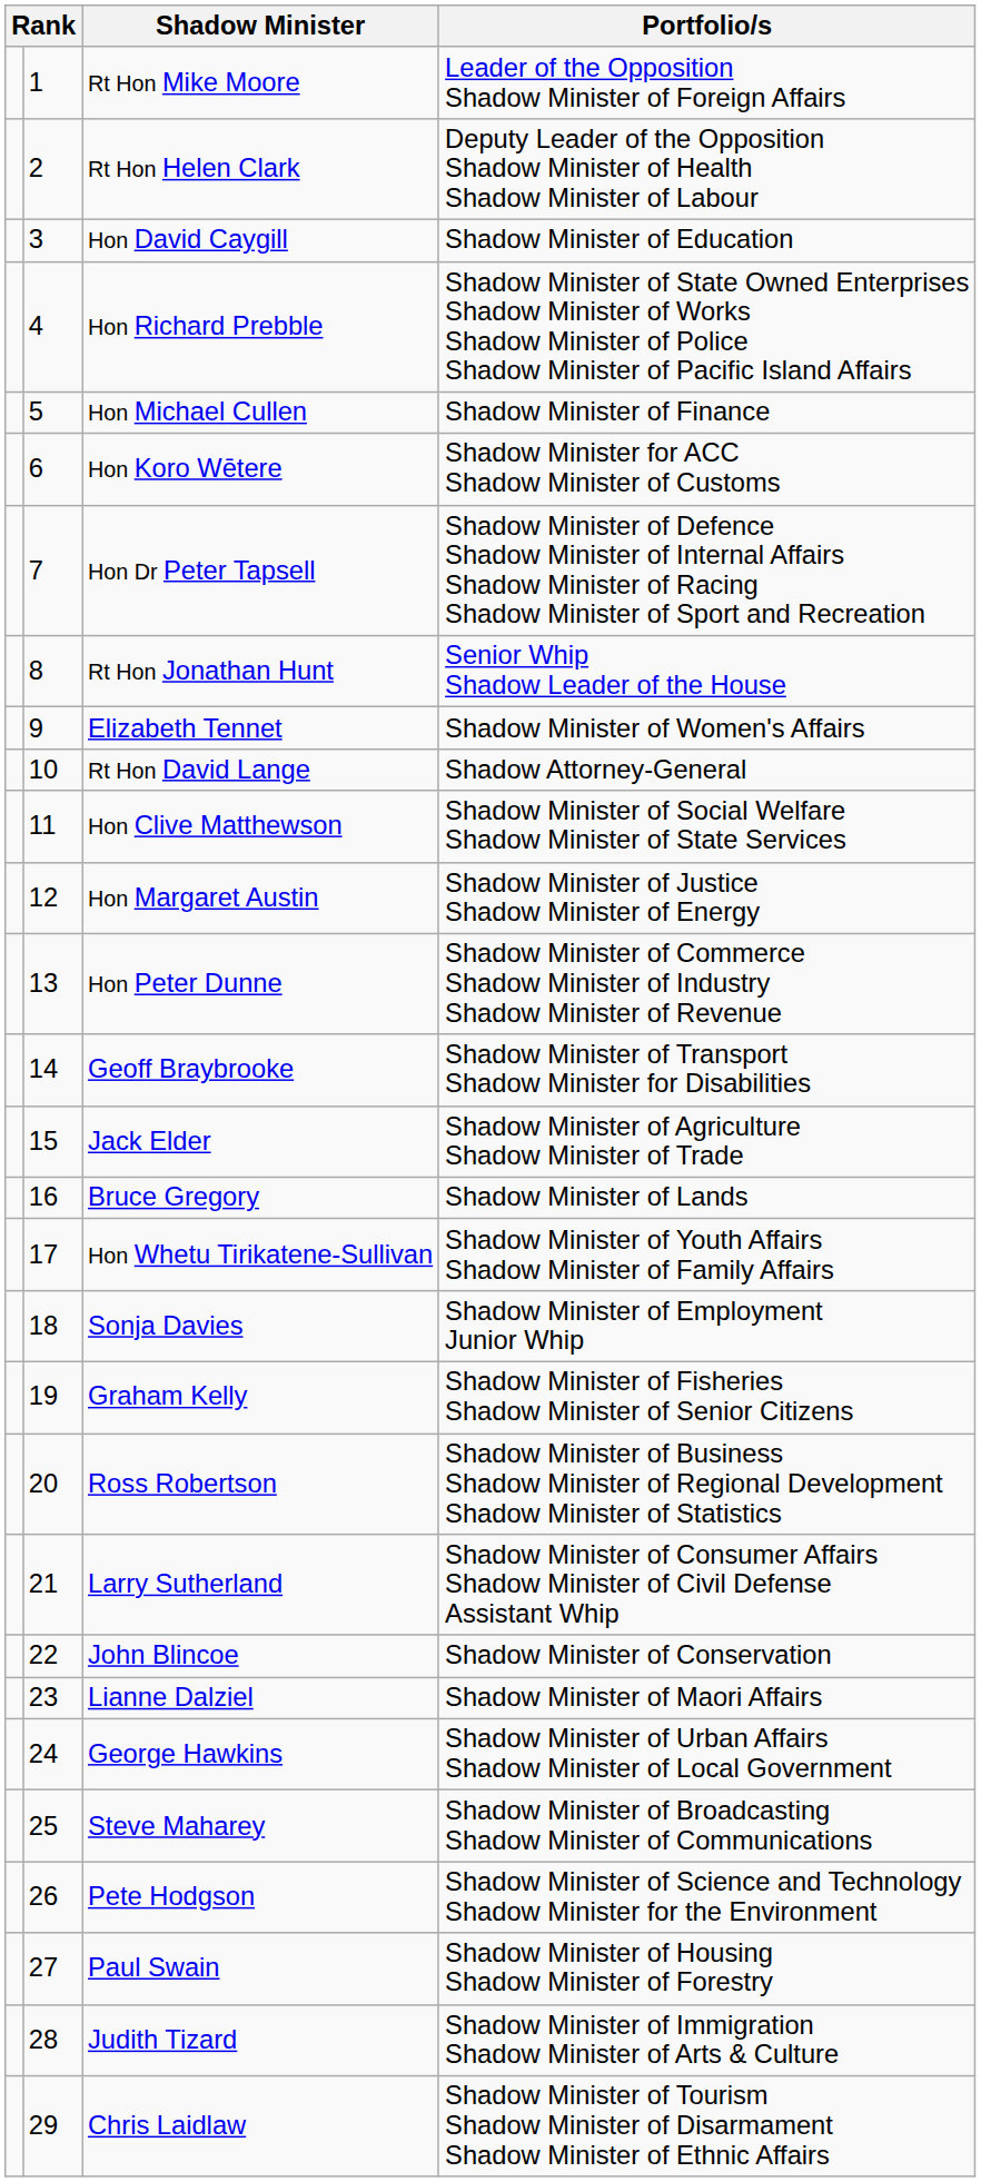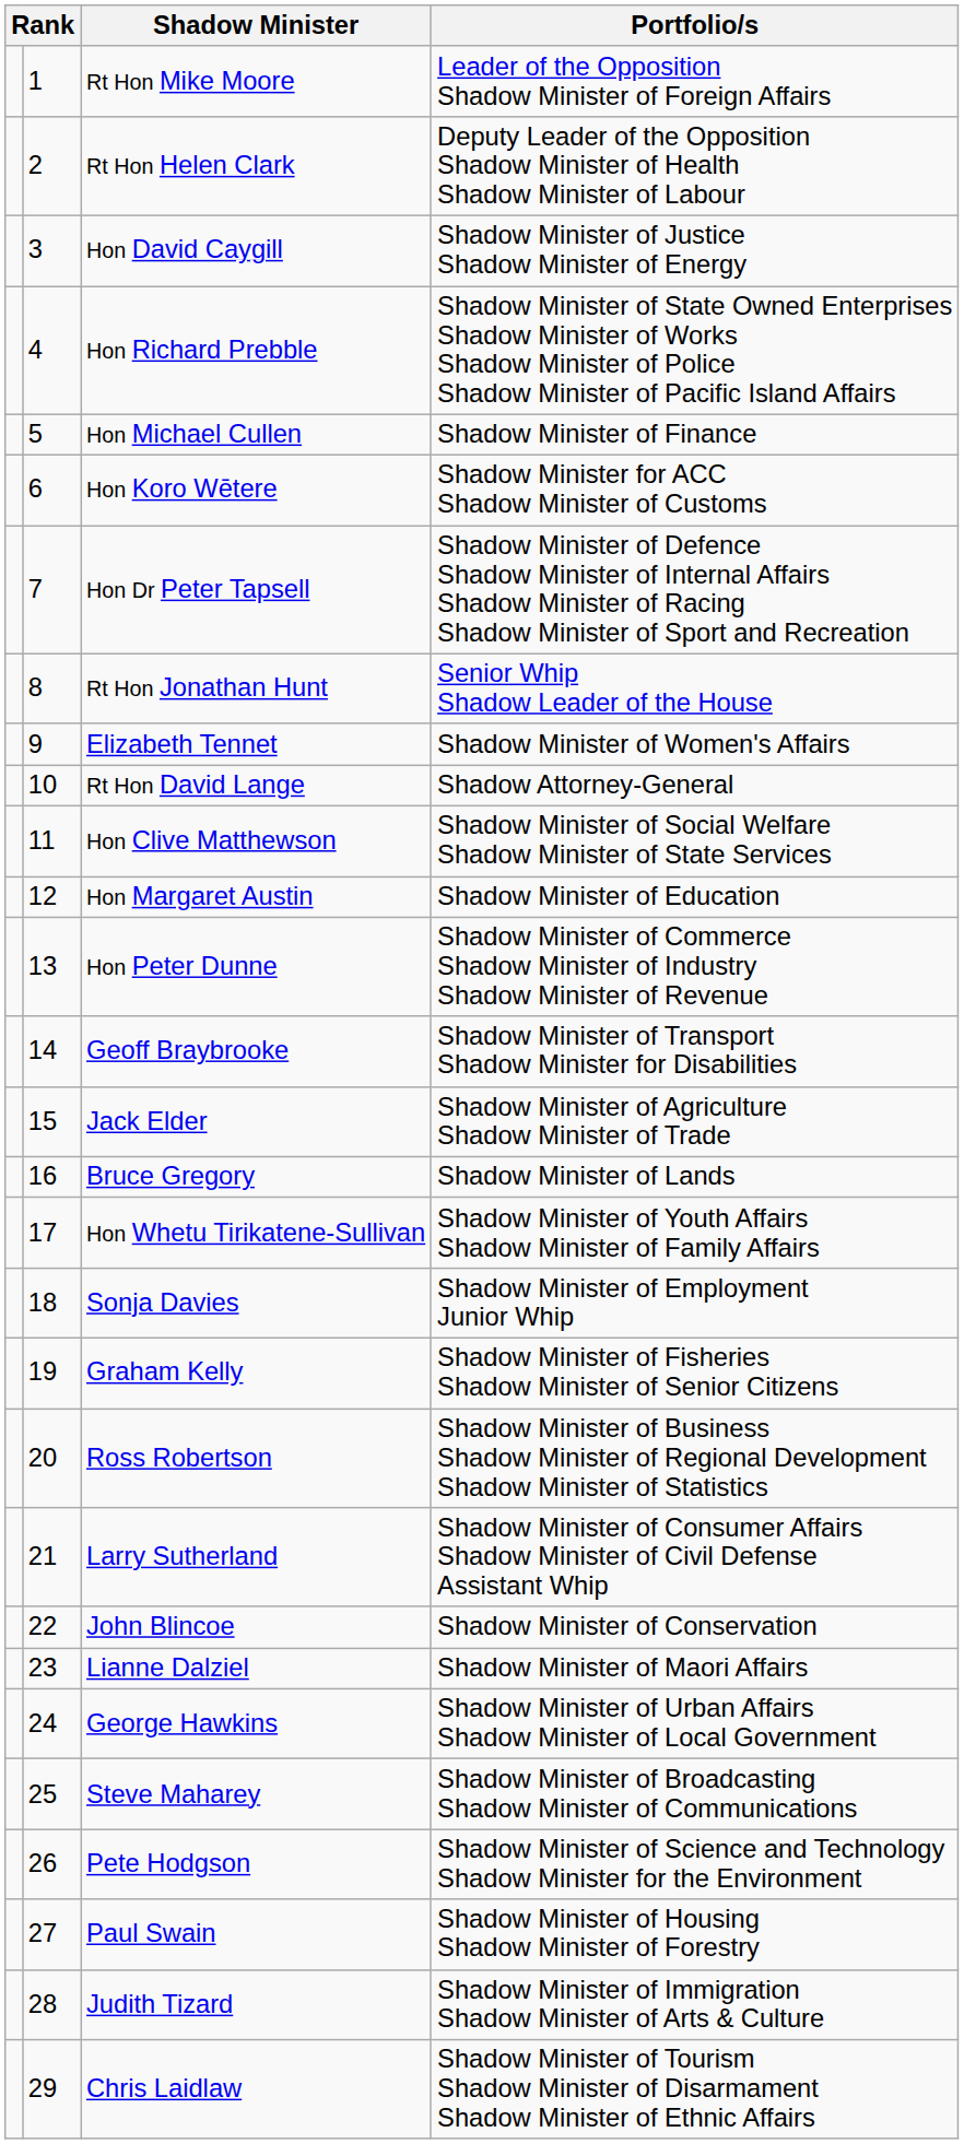 <table class="wikitable">
 <tr>
 <th colspan="2">Rank</th>
 <th>Shadow Minister</th>
 <th>Portfolio/s</th>
 </tr>
 <tr>
 <td bgcolor=></td>
 <td>1</td>
 <td><small>Rt Hon </small><a href='#'>Mike Moore</a></td>
 <td><a href='#'>Leader of the Opposition</a><br>Shadow Minister of Foreign Affairs</td>
 </tr>
 <tr>
 <td bgcolor=></td>
 <td>2</td>
 <td><small>Rt Hon </small><a href='#'>Helen Clark</a></td>
 <td>Deputy Leader of the Opposition<br>Shadow Minister of Health<br>Shadow Minister of Labour</td>
 </tr>
 <tr>
 <td bgcolor=></td>
 <td>3</td>
 <td><small>Hon </small><a href='#'>David Caygill</a></td>
-<td>Shadow Minister of Education</td>
+<td>Shadow Minister of Justice<br>Shadow Minister of Energy</td>
 </tr>
 <tr>
 <td bgcolor=></td>
 <td>4</td>
 <td><small>Hon </small><a href='#'>Richard Prebble</a></td>
 <td>Shadow Minister of State Owned Enterprises<br>Shadow Minister of Works<br>Shadow Minister of Police<br>Shadow Minister of Pacific Island Affairs</td>
 </tr>
 <tr>
 <td bgcolor=></td>
 <td>5</td>
 <td><small>Hon </small><a href='#'>Michael Cullen</a></td>
 <td>Shadow Minister of Finance</td>
 </tr>
 <tr>
 <td bgcolor=></td>
 <td>6</td>
 <td><small>Hon </small><a href='#'>Koro Wētere</a></td>
 <td>Shadow Minister for ACC<br>Shadow Minister of Customs</td>
 </tr>
 <tr>
 <td bgcolor=></td>
 <td>7</td>
 <td><small>Hon Dr </small><a href='#'>Peter Tapsell</a></td>
 <td>Shadow Minister of Defence<br>Shadow Minister of Internal Affairs<br>Shadow Minister of Racing<br>Shadow Minister of Sport and Recreation</td>
 </tr>
 <tr>
 <td bgcolor=></td>
 <td>8</td>
 <td><small>Rt Hon </small><a href='#'>Jonathan Hunt</a></td>
 <td><a href='#'>Senior Whip</a><br><a href='#'>Shadow Leader of the House</a></td>
 </tr>
 <tr>
 <td bgcolor=></td>
 <td>9</td>
 <td><a href='#'>Elizabeth Tennet</a></td>
 <td>Shadow Minister of Women's Affairs</td>
 </tr>
 <tr>
 <td bgcolor=></td>
 <td>10</td>
 <td><small>Rt Hon </small><a href='#'>David Lange</a></td>
 <td>Shadow Attorney-General</td>
 </tr>
 <tr>
 <td bgcolor=></td>
 <td>11</td>
 <td><small>Hon </small><a href='#'>Clive Matthewson</a></td>
 <td>Shadow Minister of Social Welfare<br>Shadow Minister of State Services</td>
 </tr>
 <tr>
 <td bgcolor=></td>
 <td>12</td>
 <td><small>Hon </small><a href='#'>Margaret Austin</a></td>
-<td>Shadow Minister of Justice<br>Shadow Minister of Energy</td>
+<td>Shadow Minister of Education</td>
 </tr>
 <tr>
 <td bgcolor=></td>
 <td>13</td>
 <td><small>Hon </small><a href='#'>Peter Dunne</a></td>
 <td>Shadow Minister of Commerce<br>Shadow Minister of Industry<br>Shadow Minister of Revenue</td>
 </tr>
 <tr>
 <td bgcolor=></td>
 <td>14</td>
 <td><a href='#'>Geoff Braybrooke</a></td>
 <td>Shadow Minister of Transport<br>Shadow Minister for Disabilities</td>
 </tr>
 <tr>
 <td bgcolor=></td>
 <td>15</td>
 <td><a href='#'>Jack Elder</a></td>
 <td>Shadow Minister of Agriculture<br>Shadow Minister of Trade</td>
 </tr>
 <tr>
 <td bgcolor=></td>
 <td>16</td>
 <td><a href='#'>Bruce Gregory</a></td>
 <td>Shadow Minister of Lands</td>
 </tr>
 <tr>
 <td bgcolor=></td>
 <td>17</td>
 <td><small>Hon </small><a href='#'>Whetu Tirikatene-Sullivan</a></td>
 <td>Shadow Minister of Youth Affairs<br>Shadow Minister of Family Affairs</td>
 </tr>
 <tr>
 <td bgcolor=></td>
 <td>18</td>
 <td><a href='#'>Sonja Davies</a></td>
 <td>Shadow Minister of Employment<br>Junior Whip</td>
 </tr>
 <tr>
 <td bgcolor=></td>
 <td>19</td>
 <td><a href='#'>Graham Kelly</a></td>
 <td>Shadow Minister of Fisheries<br>Shadow Minister of Senior Citizens</td>
 </tr>
 <tr>
 <td bgcolor=></td>
 <td>20</td>
 <td><a href='#'>Ross Robertson</a></td>
 <td>Shadow Minister of Business<br>Shadow Minister of Regional Development<br>Shadow Minister of Statistics</td>
 </tr>
 <tr>
 <td bgcolor=></td>
 <td>21</td>
 <td><a href='#'>Larry Sutherland</a></td>
 <td>Shadow Minister of Consumer Affairs<br>Shadow Minister of Civil Defense<br>Assistant Whip</td>
 </tr>
 <tr>
 <td bgcolor=></td>
 <td>22</td>
 <td><a href='#'>John Blincoe</a></td>
 <td>Shadow Minister of Conservation</td>
 </tr>
 <tr>
 <td bgcolor=></td>
 <td>23</td>
 <td><a href='#'>Lianne Dalziel</a></td>
 <td>Shadow Minister of Maori Affairs</td>
 </tr>
 <tr>
 <td bgcolor=></td>
 <td>24</td>
 <td><a href='#'>George Hawkins</a></td>
 <td>Shadow Minister of Urban Affairs<br>Shadow Minister of Local Government</td>
 </tr>
 <tr>
 <td bgcolor=></td>
 <td>25</td>
 <td><a href='#'>Steve Maharey</a></td>
 <td>Shadow Minister of Broadcasting<br>Shadow Minister of Communications</td>
 </tr>
 <tr>
 <td bgcolor=></td>
 <td>26</td>
 <td><a href='#'>Pete Hodgson</a></td>
 <td>Shadow Minister of Science and Technology<br>Shadow Minister for the Environment</td>
 </tr>
 <tr>
 <td bgcolor=></td>
 <td>27</td>
 <td><a href='#'>Paul Swain</a></td>
 <td>Shadow Minister of Housing<br>Shadow Minister of Forestry</td>
 </tr>
 <tr>
 <td bgcolor=></td>
 <td>28</td>
 <td><a href='#'>Judith Tizard</a></td>
 <td>Shadow Minister of Immigration<br>Shadow Minister of Arts & Culture</td>
 </tr>
 <tr>
 <td bgcolor=></td>
 <td>29</td>
 <td><a href='#'>Chris Laidlaw</a></td>
 <td>Shadow Minister of Tourism<br>Shadow Minister of Disarmament<br>Shadow Minister of Ethnic Affairs</td>
 </tr>
 </table>
